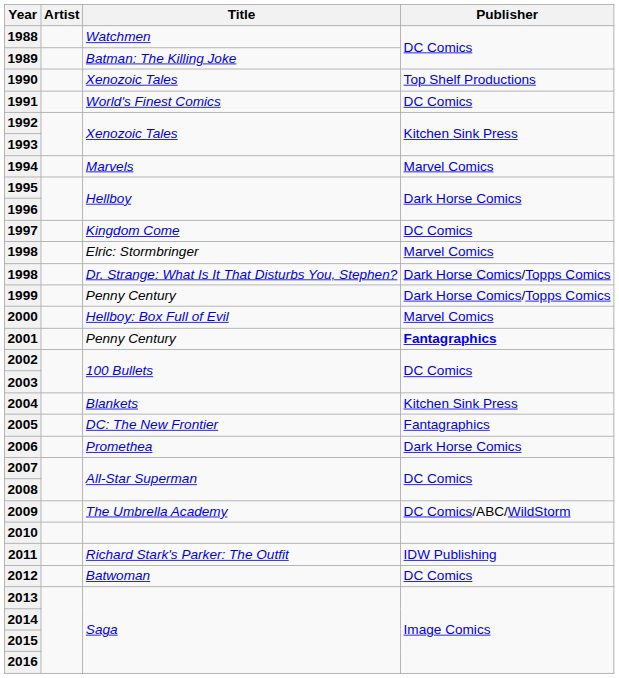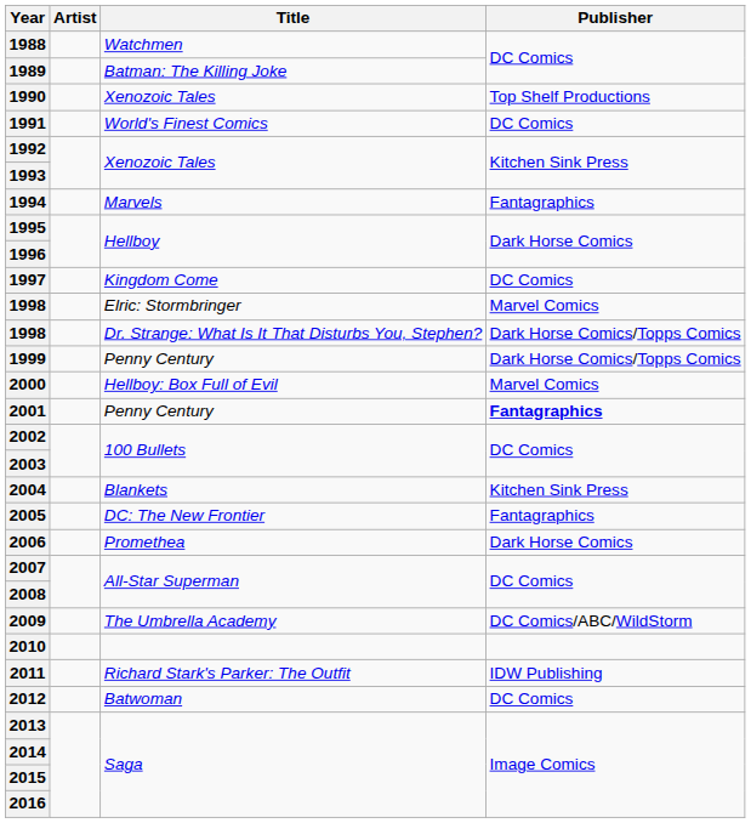 <table class="wikitable sortable mw-collapsible">
 <tr>
 <th>Year</th>
 <th>Artist</th>
 <th>Title</th>
 <th>Publisher</th>
 </tr>
 <tr>
 <th>1988</th>
 <td></td>
 <td><em><a href='#'>Watchmen</a></em></td>
 <td rowspan="2"><a href='#'>DC Comics</a></td>
 </tr>
 <tr>
 <th>1989</th>
 <td></td>
 <td><em><a href='#'>Batman: The Killing Joke</a></em></td>
 </tr>
 <tr>
 <th>1990</th>
 <td></td>
 <td><em><a href='#'>Xenozoic Tales</a></em></td>
 <td><a href='#'>Top Shelf Productions</a></td>
 </tr>
 <tr>
 <th>1991</th>
 <td></td>
 <td><em><a href='#'>World's Finest Comics</a></em></td>
 <td><a href='#'>DC Comics</a></td>
 </tr>
 <tr>
 <th>1992</th>
 <td rowspan="2"></td>
 <td rowspan="2"><em><a href='#'>Xenozoic Tales</a></em></td>
 <td rowspan="2"><a href='#'>Kitchen Sink Press</a></td>
 </tr>
 <tr>
 <th>1993</th>
 </tr>
 <tr>
 <th>1994</th>
 <td></td>
 <td><em><a href='#'>Marvels</a></em></td>
-<td><a href='#'>Marvel Comics</a></td>
+<td><a href='#'>Fantagraphics</a></td>
 </tr>
 <tr>
 <th>1995</th>
 <td rowspan="2"></td>
 <td rowspan="2"><em><a href='#'>Hellboy</a></em></td>
 <td rowspan="2"><a href='#'>Dark Horse Comics</a></td>
 </tr>
 <tr>
 <th>1996</th>
 </tr>
 <tr>
 <th>1997</th>
 <td></td>
 <td><em><a href='#'>Kingdom Come</a></em></td>
 <td><a href='#'>DC Comics</a></td>
 </tr>
 <tr>
 <th>1998</th>
 <td></td>
 <td><em>Elric: Stormbringer</em></td>
 <td><a href='#'>Marvel Comics</a></td>
 </tr>
 <tr>
 <th>1998</th>
 <td></td>
 <td><em><a href='#'>Dr. Strange: What Is It That Disturbs You, Stephen?</a></em></td>
 <td><a href='#'>Dark Horse Comics</a>/<a href='#'>Topps Comics</a></td>
 </tr>
 <tr>
 <th>1999</th>
 <td></td>
 <td><em>Penny Century</em></td>
 <td><a href='#'>Dark Horse Comics</a>/<a href='#'>Topps Comics</a></td>
 </tr>
 <tr>
 <th>2000</th>
 <td></td>
 <td><em><a href='#'>Hellboy: Box Full of Evil</a></em></td>
 <td><a href='#'>Marvel Comics</a></td>
 </tr>
 <tr>
 <th>2001</th>
 <td></td>
 <td><em>Penny Century</em></td>
 <td><strong><a href='#'>Fantagraphics</a></strong></td>
 </tr>
 <tr>
 <th>2002</th>
 <td rowspan="2"></td>
 <td rowspan="2"><em><a href='#'>100 Bullets</a></em></td>
 <td rowspan="2"><a href='#'>DC Comics</a></td>
 </tr>
 <tr>
 <th>2003</th>
 </tr>
 <tr>
 <th>2004</th>
 <td></td>
 <td><em><a href='#'>Blankets</a></em></td>
 <td><a href='#'>Kitchen Sink Press</a></td>
 </tr>
 <tr>
 <th>2005</th>
 <td></td>
 <td><em><a href='#'>DC: The New Frontier</a></em></td>
 <td><a href='#'>Fantagraphics</a></td>
 </tr>
 <tr>
 <th>2006</th>
 <td></td>
 <td><em><a href='#'>Promethea</a></em></td>
 <td><a href='#'>Dark Horse Comics</a></td>
 </tr>
 <tr>
 <th>2007</th>
 <td rowspan="2"></td>
 <td rowspan="2"><em><a href='#'>All-Star Superman</a></em></td>
 <td rowspan="2"><a href='#'>DC Comics</a></td>
 </tr>
 <tr>
 <th>2008</th>
 </tr>
 <tr>
 <th>2009</th>
 <td></td>
 <td><em><a href='#'>The Umbrella Academy</a></em></td>
 <td><a href='#'>DC Comics</a>/ABC/<a href='#'>WildStorm</a></td>
 </tr>
 <tr>
 <th>2010</th>
 <td></td>
 <td><em></em></td>
 <td></td>
 </tr>
 <tr>
 <th>2011</th>
 <td></td>
 <td><em><a href='#'>Richard Stark's Parker: The Outfit</a></em></td>
 <td><a href='#'>IDW Publishing</a></td>
 </tr>
 <tr>
 <th>2012</th>
 <td></td>
 <td><em><a href='#'>Batwoman</a></em></td>
 <td><a href='#'>DC Comics</a></td>
 </tr>
 <tr>
 <th>2013</th>
 <td rowspan="4"></td>
 <td rowspan="4"><em><a href='#'>Saga</a></em></td>
 <td rowspan="4"><a href='#'>Image Comics</a></td>
 </tr>
 <tr>
 <th>2014</th>
 </tr>
 <tr>
 <th>2015</th>
 </tr>
 <tr>
 <th>2016</th>
 </tr>
 </table>
